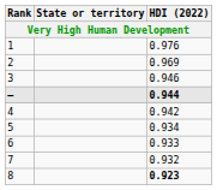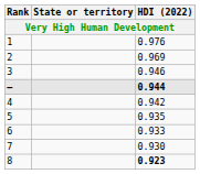 <table class="wikitable sortable">
 <tr>
 <th>Rank</th>
 <th>State or territory</th>
 <th>HDI (2022)</th>
 </tr>
 <tr>
 <th colspan="3" style="color:#090;">Very High Human Development</th>
 </tr>
 <tr>
 <td>1</td>
 <td></td>
 <td>0.976</td>
 </tr>
 <tr>
 <td>2</td>
 <td></td>
 <td>0.969</td>
 </tr>
 <tr>
 <td>3</td>
 <td></td>
 <td>0.946</td>
 </tr>
 <tr style="background:#e6e6e6">
 <td><strong>–</strong></td>
 <td><strong></strong></td>
 <td><strong>0.944</strong></td>
 </tr>
 <tr>
 <td>4</td>
 <td></td>
 <td>0.942</td>
 </tr>
 <tr>
 <td>5</td>
 <td></td>
-<td>0.934</td>
+<td>0.935</td>
 </tr>
 <tr>
 <td>6</td>
 <td></td>
 <td>0.933</td>
 </tr>
 <tr>
 <td>7</td>
 <td></td>
-<td>0.932</td>
+<td>0.930</td>
 </tr>
 <tr>
 <td>8</td>
 <td></td>
 <td><strong>0.923</strong></td>
 </tr>
 </table>
